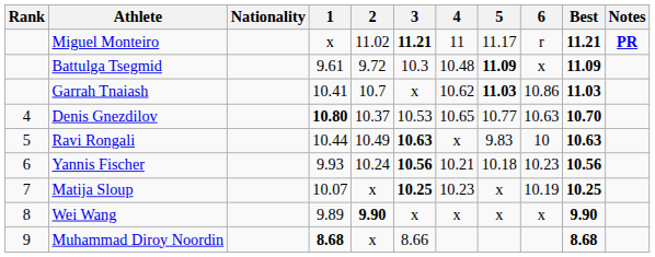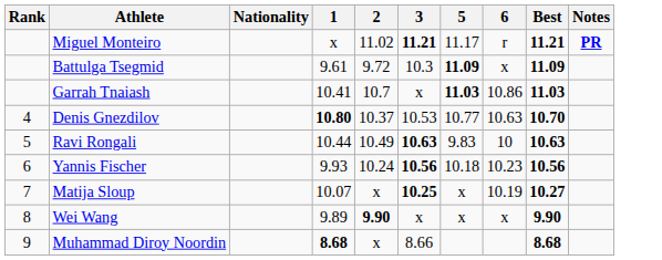 <table class="wikitable sortable" style="text-align:center">
 <tr>
 <th>Rank</th>
 <th>Athlete</th>
 <th>Nationality</th>
 <th>1</th>
 <th>2</th>
 <th>3</th>
-<th>4</th>
 <th>5</th>
 <th>6</th>
 <th>Best</th>
 <th>Notes</th>
 </tr>
 <tr>
 <td></td>
 <td align=left><a href='#'>Miguel Monteiro</a></td>
 <td align=left></td>
 <td>x</td>
 <td>11.02</td>
 <td><strong>11.21</strong></td>
-<td>11</td>
 <td>11.17</td>
 <td>r</td>
 <td><strong>11.21</strong></td>
 <td><strong><a href='#'>PR</a></strong></td>
 </tr>
 <tr>
 <td></td>
 <td align=left><a href='#'>Battulga Tsegmid</a></td>
 <td align=left></td>
 <td>9.61</td>
 <td>9.72</td>
 <td>10.3</td>
-<td>10.48</td>
 <td><strong>11.09</strong></td>
 <td>x</td>
 <td><strong>11.09</strong></td>
 <td></td>
 </tr>
 <tr>
 <td></td>
 <td align=left><a href='#'>Garrah Tnaiash</a></td>
 <td align=left></td>
 <td>10.41</td>
 <td>10.7</td>
 <td>x</td>
-<td>10.62</td>
 <td><strong>11.03</strong></td>
 <td>10.86</td>
 <td><strong>11.03</strong></td>
 <td></td>
 </tr>
 <tr>
 <td>4</td>
 <td align=left><a href='#'>Denis Gnezdilov</a></td>
 <td align=left></td>
 <td><strong>10.80</strong></td>
 <td>10.37</td>
 <td>10.53</td>
-<td>10.65</td>
 <td>10.77</td>
 <td>10.63</td>
 <td><strong>10.70</strong></td>
 <td></td>
 </tr>
 <tr>
 <td>5</td>
 <td align=left><a href='#'>Ravi Rongali</a></td>
 <td align=left></td>
 <td>10.44</td>
 <td>10.49</td>
 <td><strong>10.63</strong></td>
-<td>x</td>
 <td>9.83</td>
 <td>10</td>
 <td><strong>10.63</strong></td>
 <td></td>
 </tr>
 <tr>
 <td>6</td>
 <td align=left><a href='#'>Yannis Fischer</a></td>
 <td align=left></td>
 <td>9.93</td>
 <td>10.24</td>
 <td><strong>10.56</strong></td>
-<td>10.21</td>
 <td>10.18</td>
 <td>10.23</td>
 <td><strong>10.56</strong></td>
 <td></td>
 </tr>
 <tr>
 <td>7</td>
 <td align=left><a href='#'>Matija Sloup</a></td>
 <td align=left></td>
 <td>10.07</td>
 <td>x</td>
 <td><strong>10.25</strong></td>
-<td>10.23</td>
 <td>x</td>
 <td>10.19</td>
-<td><strong>10.25</strong></td>
+<td><strong>10.27</strong></td>
 <td></td>
 </tr>
 <tr>
 <td>8</td>
 <td align=left><a href='#'>Wei Wang</a></td>
 <td align="left"></td>
 <td>9.89</td>
 <td><strong>9.90</strong></td>
-<td>x</td>
 <td>x</td>
 <td>x</td>
 <td>x</td>
 <td><strong>9.90</strong></td>
 <td></td>
 </tr>
 <tr>
 <td>9</td>
 <td align=left><a href='#'>Muhammad Diroy Noordin</a></td>
 <td align="left"></td>
 <td><strong>8.68</strong></td>
 <td>x</td>
 <td>8.66</td>
 <td></td>
 <td></td>
-<td></td>
 <td><strong>8.68</strong></td>
 <td></td>
 </tr>
 </table>
